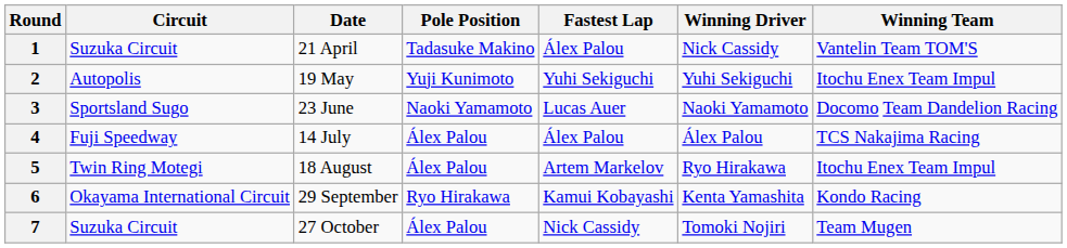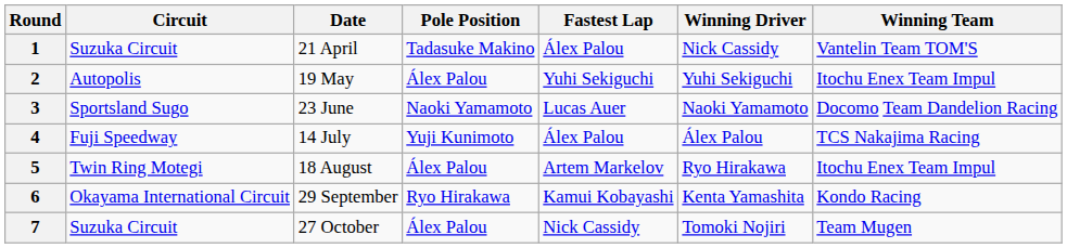 <table class="wikitable" style="font-size:85%">
 <tr>
 <th>Round</th>
 <th>Circuit</th>
 <th>Date</th>
 <th>Pole Position</th>
 <th>Fastest Lap</th>
 <th>Winning Driver</th>
 <th>Winning Team</th>
 </tr>
 <tr>
 <th>1</th>
 <td><a href='#'>Suzuka Circuit</a></td>
 <td>21 April</td>
 <td> <a href='#'>Tadasuke Makino</a></td>
 <td> <a href='#'>Álex Palou</a></td>
 <td> <a href='#'>Nick Cassidy</a></td>
 <td><a href='#'>Vantelin Team TOM'S</a></td>
 </tr>
 <tr>
 <th>2</th>
 <td><a href='#'>Autopolis</a></td>
 <td>19 May</td>
-<td> <a href='#'>Yuji Kunimoto</a></td>
+<td> <a href='#'>Álex Palou</a></td>
 <td> <a href='#'>Yuhi Sekiguchi</a></td>
 <td> <a href='#'>Yuhi Sekiguchi</a></td>
 <td><a href='#'>Itochu Enex Team Impul</a></td>
 </tr>
 <tr>
 <th>3</th>
 <td><a href='#'>Sportsland Sugo</a></td>
 <td>23 June</td>
 <td> <a href='#'>Naoki Yamamoto</a></td>
 <td> <a href='#'>Lucas Auer</a></td>
 <td> <a href='#'>Naoki Yamamoto</a></td>
 <td><a href='#'>Docomo</a> <a href='#'>Team Dandelion Racing</a></td>
 </tr>
 <tr>
 <th>4</th>
 <td><a href='#'>Fuji Speedway</a></td>
 <td>14 July</td>
-<td> <a href='#'>Álex Palou</a></td>
+<td> <a href='#'>Yuji Kunimoto</a></td>
 <td> <a href='#'>Álex Palou</a></td>
 <td> <a href='#'>Álex Palou</a></td>
 <td><a href='#'>TCS Nakajima Racing</a></td>
 </tr>
 <tr>
 <th>5</th>
 <td><a href='#'>Twin Ring Motegi</a></td>
 <td>18 August</td>
 <td> <a href='#'>Álex Palou</a></td>
 <td> <a href='#'>Artem Markelov</a></td>
 <td> <a href='#'>Ryo Hirakawa</a></td>
 <td><a href='#'>Itochu Enex Team Impul</a></td>
 </tr>
 <tr>
 <th>6</th>
 <td><a href='#'>Okayama International Circuit</a></td>
 <td>29 September</td>
 <td> <a href='#'>Ryo Hirakawa</a></td>
 <td> <a href='#'>Kamui Kobayashi</a></td>
 <td> <a href='#'>Kenta Yamashita</a></td>
 <td><a href='#'>Kondo Racing</a></td>
 </tr>
 <tr>
 <th>7</th>
 <td><a href='#'>Suzuka Circuit</a></td>
 <td>27 October</td>
 <td> <a href='#'>Álex Palou</a></td>
 <td> <a href='#'>Nick Cassidy</a></td>
 <td> <a href='#'>Tomoki Nojiri</a></td>
 <td><a href='#'>Team Mugen</a></td>
 </tr>
 </table>
